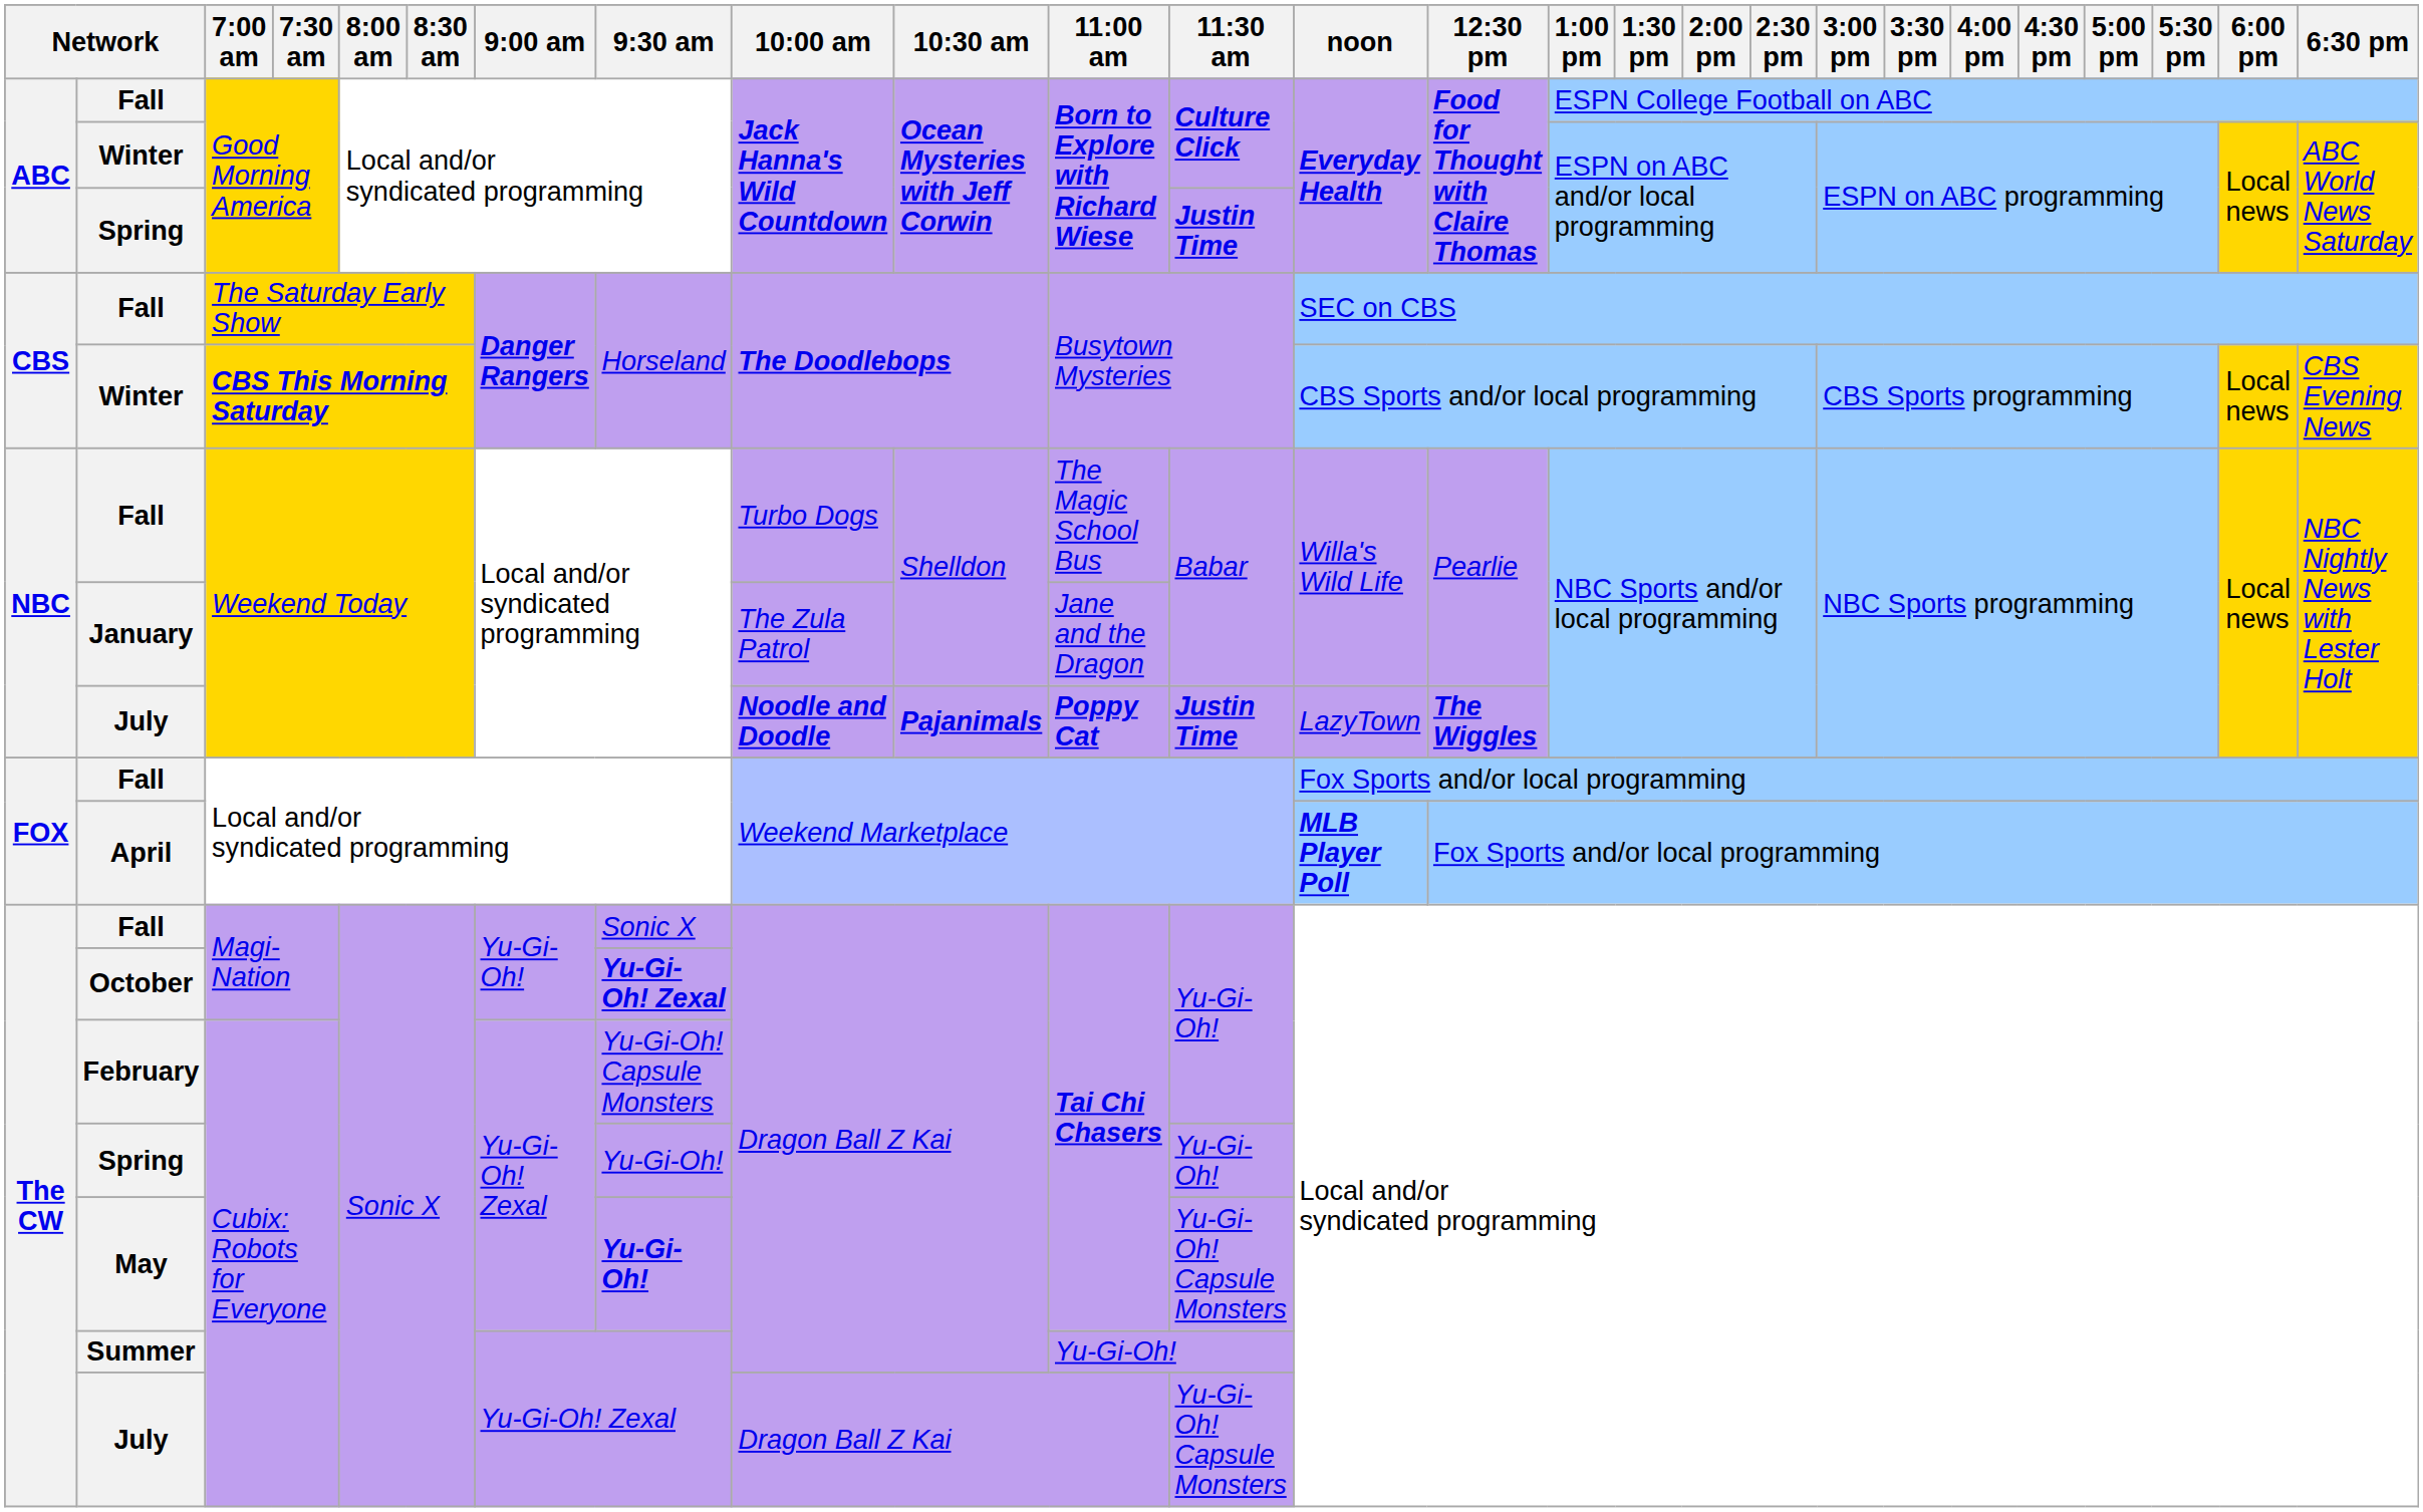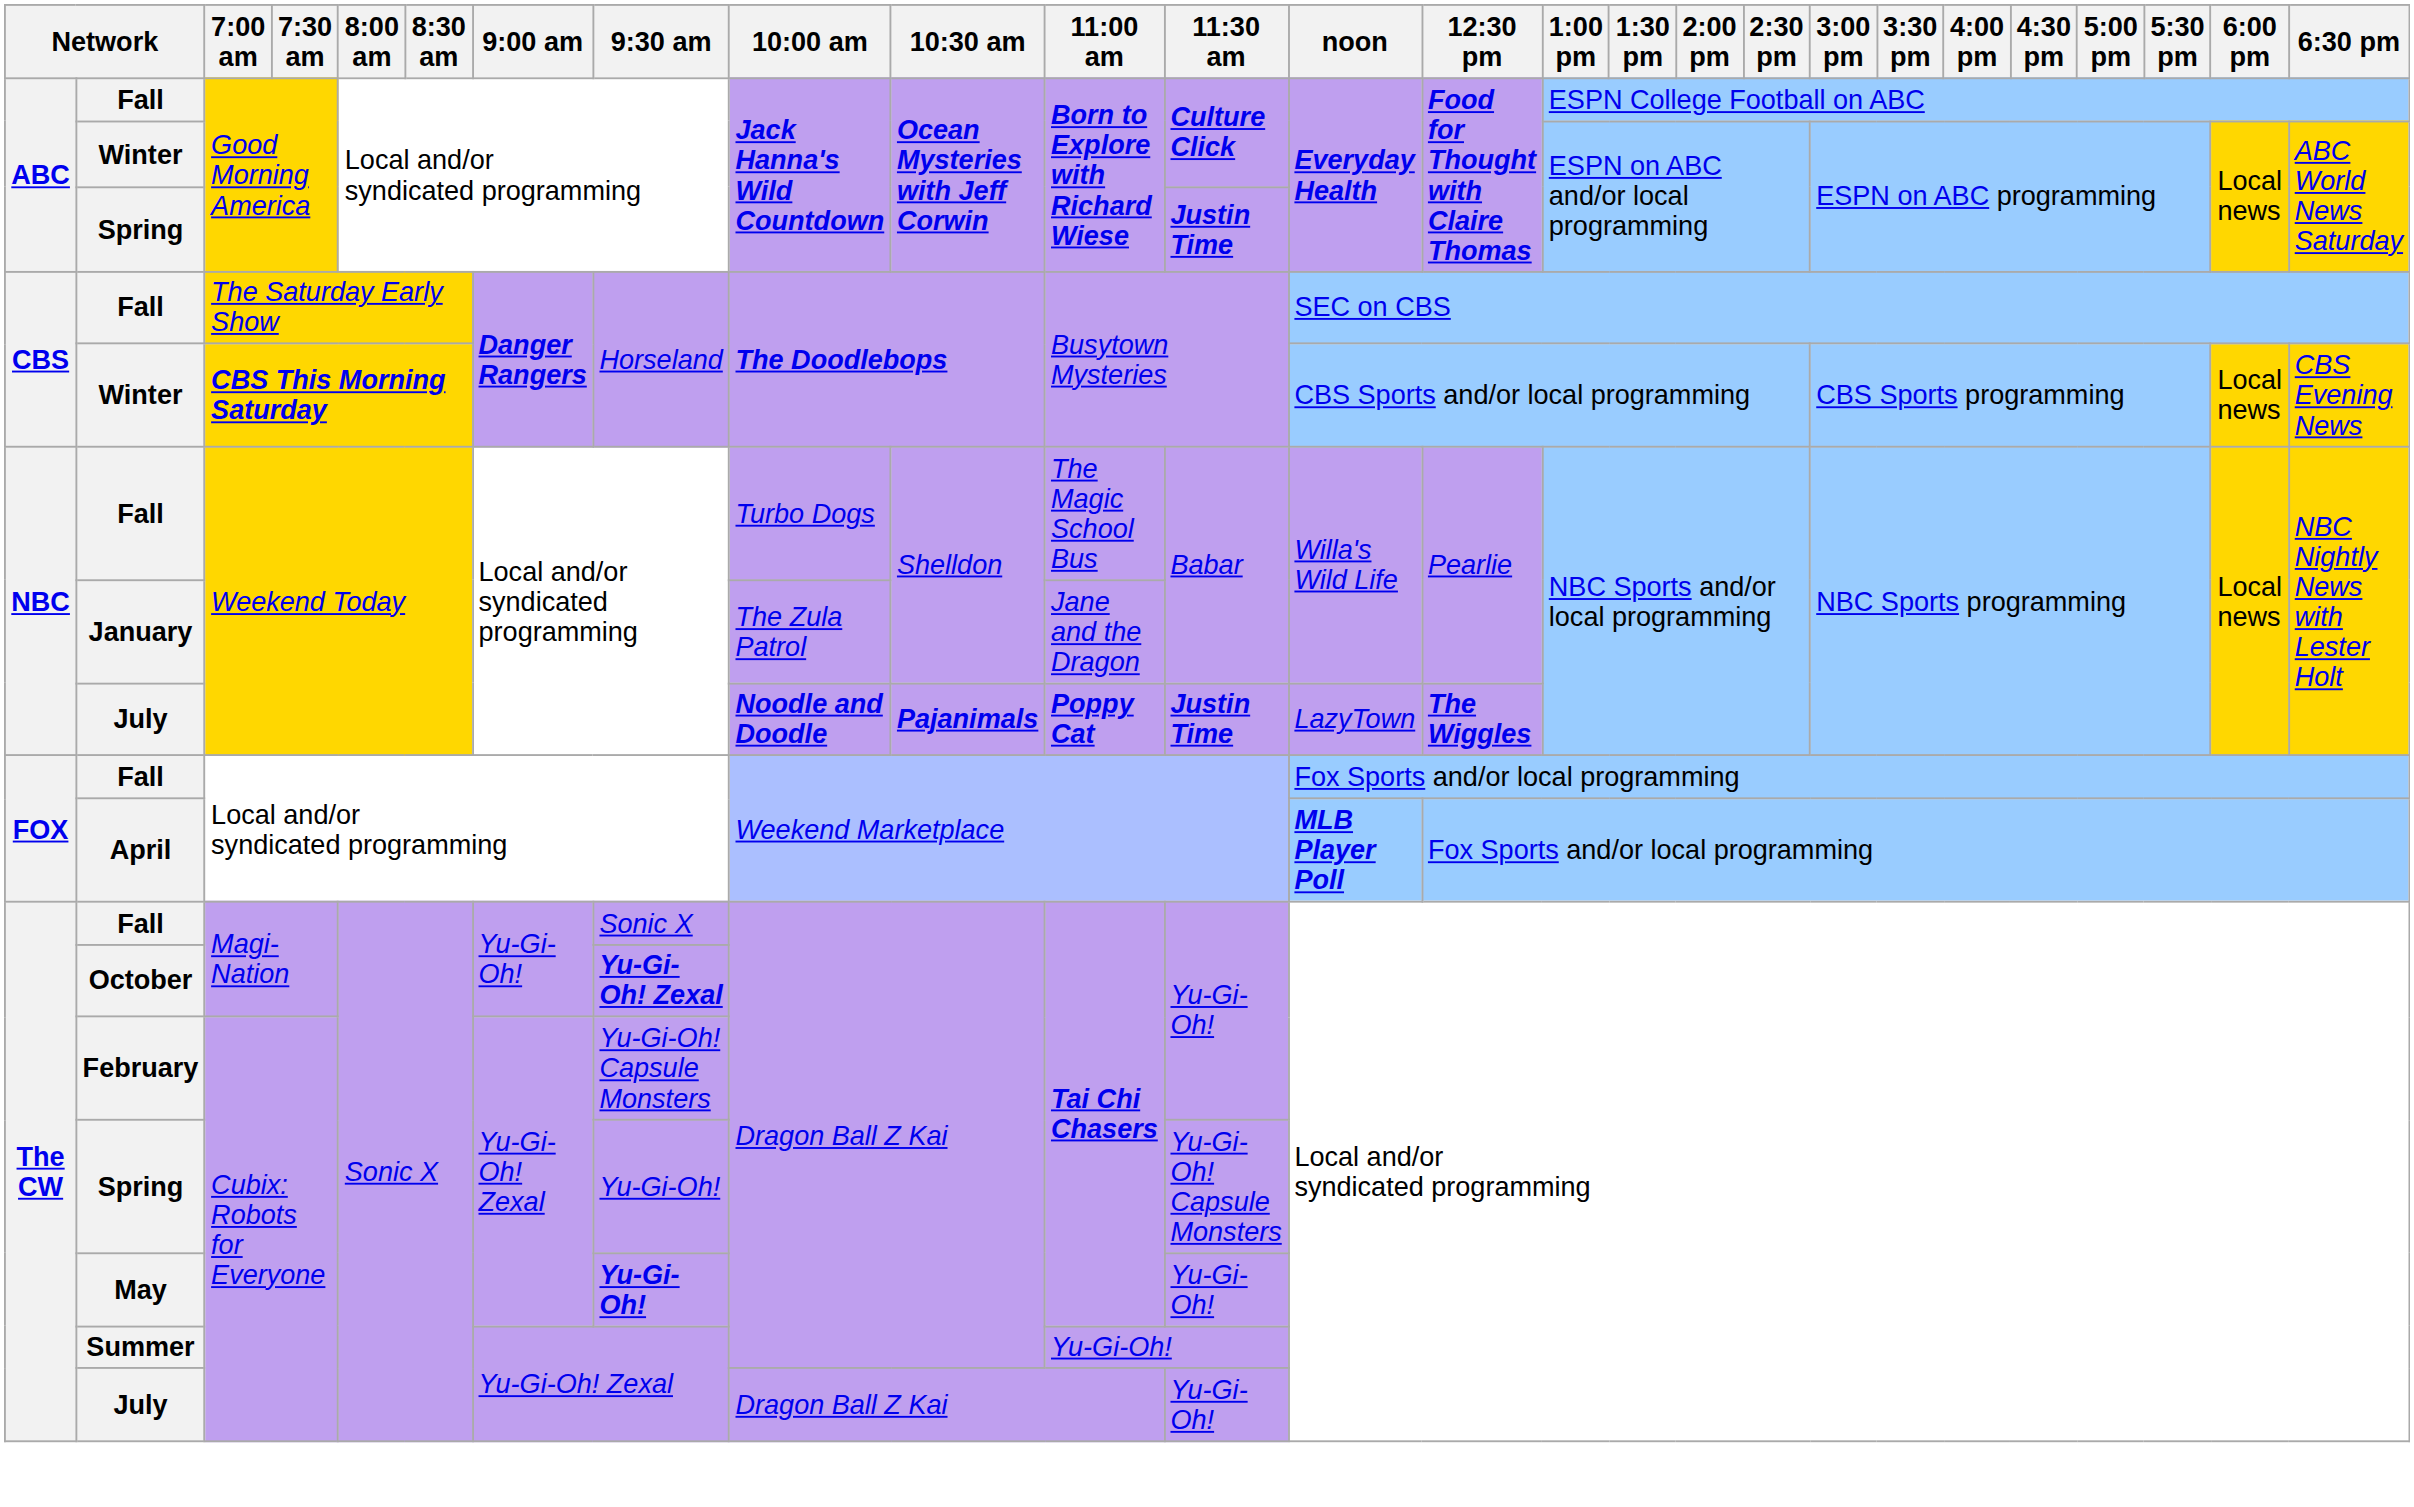 <table class=wikitable style="font-size:90%">
 <tr>
 <th width="1.5%" bgcolor="#C0C0C0" colspan="2">Network</th>
 <th width="4%" bgcolor="#C0C0C0">7:00 am</th>
 <th width="4%" bgcolor="#C0C0C0">7:30 am</th>
 <th width="4%" bgcolor="#C0C0C0">8:00 am</th>
 <th width="4%" bgcolor="#C0C0C0">8:30 am</th>
 <th width="4%" bgcolor="#C0C0C0">9:00 am</th>
 <th width="4%" bgcolor="#C0C0C0">9:30 am</th>
 <th width="4%" bgcolor="#C0C0C0">10:00 am</th>
 <th width="4%" bgcolor="#C0C0C0">10:30 am</th>
 <th width="4%" bgcolor="#C0C0C0">11:00 am</th>
 <th width="4%" bgcolor="#C0C0C0">11:30 am</th>
 <th width="4%" bgcolor="#C0C0C0">noon</th>
 <th width="4%" bgcolor="#C0C0C0">12:30 pm</th>
 <th width="4%" bgcolor="#C0C0C0">1:00 pm</th>
 <th width="4%" bgcolor="#C0C0C0">1:30 pm</th>
 <th width="4%" bgcolor="#C0C0C0">2:00 pm</th>
 <th width="4%" bgcolor="#C0C0C0">2:30 pm</th>
 <th width="4%" bgcolor="#C0C0C0">3:00 pm</th>
 <th width="4%" bgcolor="#C0C0C0">3:30 pm</th>
 <th width="4%" bgcolor="#C0C0C0">4:00 pm</th>
 <th width="4%" bgcolor="#C0C0C0">4:30 pm</th>
 <th width="4%" bgcolor="#C0C0C0">5:00 pm</th>
 <th width="4%" bgcolor="#C0C0C0">5:30 pm</th>
 <th width="4%" bgcolor="#C0C0C0">6:00 pm</th>
 <th width="4%" bgcolor="#C0C0C0">6:30 pm</th>
 </tr>
 <tr>
 <th bgcolor="#C0C0C0" rowspan="3"><a href='#'>ABC</a></th>
 <th>Fall</th>
 <td bgcolor="gold" colspan="2" rowspan="3"><em><a href='#'>Good Morning America</a></em></td>
 <td bgcolor="white" colspan="4" rowspan="3">Local and/or<br>syndicated programming</td>
 <td bgcolor="bf9fef" rowspan="3"><strong><em><a href='#'>Jack Hanna's Wild Countdown</a></em></strong></td>
 <td bgcolor="bf9fef" rowspan="3"><strong><em><a href='#'>Ocean Mysteries with Jeff Corwin</a></em></strong></td>
 <td bgcolor="bf9fef" rowspan="3"><strong><em><a href='#'>Born to Explore with Richard Wiese</a></em></strong></td>
 <td bgcolor="bf9fef" rowspan="2"><strong><em><a href='#'>Culture Click</a></em></strong></td>
 <td bgcolor="bf9fef" rowspan="3"><strong><em><a href='#'>Everyday Health</a></em></strong></td>
 <td bgcolor="bf9fef" rowspan="3"><strong><em><a href='#'>Food for Thought with Claire Thomas</a></em></strong></td>
 <td bgcolor="99ccff" colspan="12"><a href='#'>ESPN College Football on ABC</a></td>
 </tr>
 <tr>
 <th>Winter</th>
 <td bgcolor="99ccff" colspan="4" rowspan="2"><a href='#'>ESPN on ABC</a> and/or local programming</td>
 <td bgcolor="99ccff" colspan="6" rowspan="2"><a href='#'>ESPN on ABC</a> programming</td>
 <td bgcolor="gold" rowspan="2">Local news</td>
 <td bgcolor="gold" rowspan="2"><em><a href='#'>ABC World News Saturday</a></em></td>
 </tr>
 <tr>
 <th>Spring</th>
 <td bgcolor="bf9fef" rowspan="1"><strong><em><a href='#'>Justin Time</a></em></strong></td>
 </tr>
 <tr>
 <th bgcolor="#C0C0C0" rowspan="2"><a href='#'>CBS</a></th>
 <th>Fall</th>
 <td bgcolor="gold" colspan="4" rowspan="1"><em><a href='#'>The Saturday Early Show</a></em></td>
 <td bgcolor="bf9fef" rowspan="2"><strong><em><a href='#'>Danger Rangers</a></em></strong></td>
 <td bgcolor="bf9fef" rowspan="2"><em><a href='#'>Horseland</a></em> </td>
 <td bgcolor="bf9fef" colspan="2" rowspan="2"><strong><em><a href='#'>The Doodlebops</a></em></strong></td>
 <td bgcolor="bf9fef" colspan="2" rowspan="2"><em><a href='#'>Busytown Mysteries</a></em> </td>
 <td bgcolor="99ccff" colspan="14"><a href='#'>SEC on CBS</a></td>
 </tr>
 <tr>
 <th>Winter</th>
 <td bgcolor="gold" colspan="4" rowspan="1"><strong><em><a href='#'>CBS This Morning Saturday</a></em></strong></td>
 <td bgcolor="99ccff" colspan="6" rowspan="1"><a href='#'>CBS Sports</a> and/or local programming</td>
 <td bgcolor="99ccff" colspan="6" rowspan="1"><a href='#'>CBS Sports</a> programming</td>
 <td bgcolor="gold" rowspan="1">Local news</td>
 <td bgcolor="gold" rowspan="1"><em><a href='#'>CBS Evening News</a></em></td>
 </tr>
 <tr>
 <th bgcolor="#C0C0C0" rowspan="3"><a href='#'>NBC</a></th>
 <th>Fall</th>
 <td bgcolor="gold" colspan="4" rowspan="3"><em><a href='#'>Weekend Today</a></em></td>
 <td bgcolor="white" colspan="2" rowspan="3">Local and/or<br>syndicated programming</td>
 <td bgcolor="bf9fef" rowspan="1"><em><a href='#'>Turbo Dogs</a></em> </td>
 <td bgcolor="bf9fef" rowspan="2"><em><a href='#'>Shelldon</a></em></td>
 <td bgcolor="bf9fef" rowspan="1"><em><a href='#'>The Magic School Bus</a></em> </td>
 <td bgcolor="bf9fef" rowspan="2"><em><a href='#'>Babar</a></em> </td>
 <td bgcolor="bf9fef" rowspan="2"><em><a href='#'>Willa's Wild Life</a></em> </td>
 <td bgcolor="bf9fef" rowspan="2"><em><a href='#'>Pearlie</a></em> </td>
 <td bgcolor="99ccff" colspan="4" rowspan="3"><a href='#'>NBC Sports</a> and/or local programming</td>
 <td bgcolor="99ccff" colspan="6" rowspan="3"><a href='#'>NBC Sports</a> programming</td>
 <td bgcolor="gold" rowspan="3">Local news</td>
 <td bgcolor="gold" rowspan="3"><em><a href='#'>NBC Nightly News with Lester Holt</a></em></td>
 </tr>
 <tr>
 <th>January</th>
 <td bgcolor=bf9fef rowspan=1><em><a href='#'>The Zula Patrol</a></em> </td>
 <td bgcolor="bf9fef" rowspan="1"><em><a href='#'>Jane and the Dragon</a></em> </td>
 </tr>
 <tr>
 <th>July</th>
 <td bgcolor="bf9fef" rowspan="1"><strong><em><a href='#'>Noodle and Doodle</a></em></strong></td>
 <td bgcolor="bf9fef" rowspan="1"><strong><em><a href='#'>Pajanimals</a></em></strong></td>
 <td bgcolor="bf9fef" rowspan="1"><strong><em><a href='#'>Poppy Cat</a></em></strong></td>
 <td bgcolor="bf9fef" rowspan="1"><strong><em><a href='#'>Justin Time</a></em></strong></td>
 <td bgcolor="bf9fef" rowspan="1"><em><a href='#'>LazyTown</a></em></td>
 <td bgcolor="bf9fef" rowspan="1"><strong><em><a href='#'>The Wiggles</a></em></strong></td>
 </tr>
 <tr>
 <th bgcolor=#C0C0C0 colspan=1 rowspan=2><a href='#'>FOX</a></th>
 <th>Fall</th>
 <td bgcolor=white colspan=6 rowspan=2>Local and/or<br>syndicated programming</td>
 <td bgcolor=abbfff colspan=4 rowspan=2><em><a href='#'>Weekend Marketplace</a></em></td>
 <td bgcolor=99ccff colspan=14><a href='#'>Fox Sports</a> and/or local programming</td>
 </tr>
 <tr>
 <th>April</th>
 <td bgcolor=99ccff><strong><em><a href='#'>MLB Player Poll</a></em></strong></td>
 <td bgcolor=99ccff colspan=13><a href='#'>Fox Sports</a> and/or local programming</td>
 </tr>
 <tr>
 <th bgcolor="#C0C0C0" rowspan="7"><a href='#'>The CW</a></th>
 <th>Fall</th>
 <td bgcolor="bf9fef" colspan="2" rowspan="2"><em><a href='#'>Magi-Nation</a></em></td>
 <td bgcolor="bf9fef" colspan="2" rowspan="7"><em><a href='#'>Sonic X</a></em> </td>
 <td bgcolor="bf9fef" rowspan="2"><em><a href='#'>Yu-Gi-Oh!</a></em> </td>
 <td bgcolor="bf9fef" rowspan="1"><em><a href='#'>Sonic X</a></em> </td>
 <td bgcolor="bf9fef" colspan="2" rowspan="6"><em><a href='#'>Dragon Ball Z Kai</a></em></td>
 <td bgcolor="bf9fef" rowspan="5"><strong><em><a href='#'>Tai Chi Chasers</a></em></strong></td>
 <td bgcolor="bf9fef" rowspan="3"><em><a href='#'>Yu-Gi-Oh!</a></em> </td>
 <td bgcolor="white" colspan="14" rowspan="7">Local and/or<br>syndicated programming</td>
 </tr>
 <tr>
 <th>October</th>
 <td bgcolor=bf9fef rowspan=1 colspan=1><strong><em><a href='#'>Yu-Gi-Oh! Zexal</a></em></strong></td>
 </tr>
 <tr>
 <th>February</th>
 <td bgcolor="bf9fef" colspan="2" rowspan="5"><em><a href='#'>Cubix: Robots for Everyone</a></em> </td>
 <td bgcolor=bf9fef rowspan=3><em><a href='#'>Yu-Gi-Oh! Zexal</a></em></td>
 <td bgcolor=bf9fef rowspan=1><em><a href='#'>Yu-Gi-Oh! Capsule Monsters</a></em> </td>
 </tr>
 <tr>
 <th>Spring</th>
 <td bgcolor=bf9fef rowspan=1><em><a href='#'>Yu-Gi-Oh!</a></em> </td>
-<td bgcolor=bf9fef rowspan=1><em><a href='#'>Yu-Gi-Oh!</a></em> </td>
+<td bgcolor=bf9fef rowspan=1><em><a href='#'>Yu-Gi-Oh! Capsule Monsters</a></em> </td>
 </tr>
 <tr>
 <th>May</th>
 <td bgcolor=bf9fef rowspan=1><strong><em><a href='#'>Yu-Gi-Oh!</a></em> </strong></td>
-<td bgcolor=bf9fef rowspan=1><em><a href='#'>Yu-Gi-Oh! Capsule Monsters</a></em> </td>
+<td bgcolor=bf9fef rowspan=1><em><a href='#'>Yu-Gi-Oh!</a></em> </td>
 </tr>
 <tr>
 <th>Summer</th>
 <td bgcolor=bf9fef colspan=2 rowspan=2><em><a href='#'>Yu-Gi-Oh! Zexal</a></em></td>
 <td bgcolor=bf9fef colspan=2 rowspan=1><em><a href='#'>Yu-Gi-Oh!</a></em> </td>
 </tr>
 <tr>
 <th>July</th>
 <td bgcolor=bf9fef colspan=3 rowspan=1><em><a href='#'>Dragon Ball Z Kai</a></em></td>
-<td bgcolor=bf9fef rowspan=1><em><a href='#'>Yu-Gi-Oh! Capsule Monsters</a></em> </td>
+<td bgcolor=bf9fef rowspan=1><em><a href='#'>Yu-Gi-Oh!</a></em> </td>
 </tr>
 </table>
